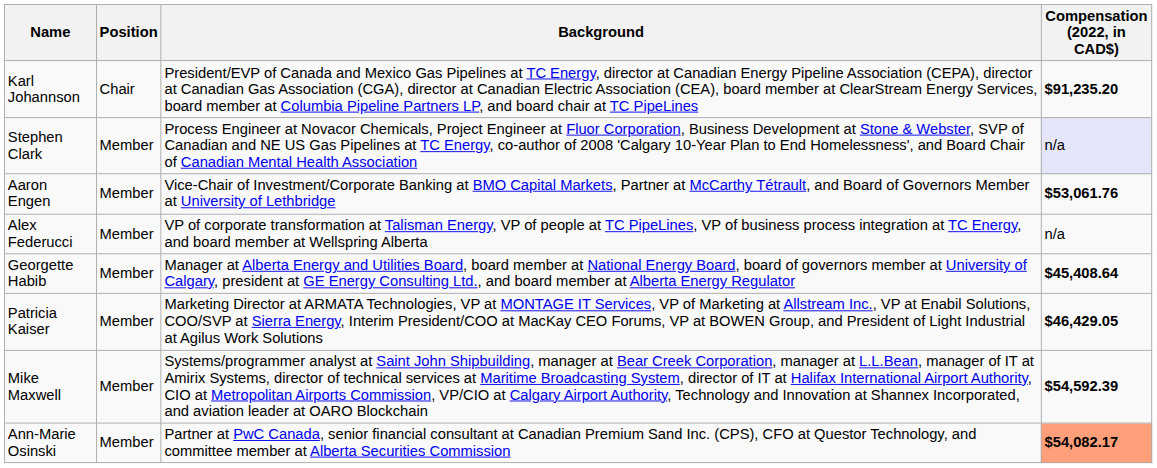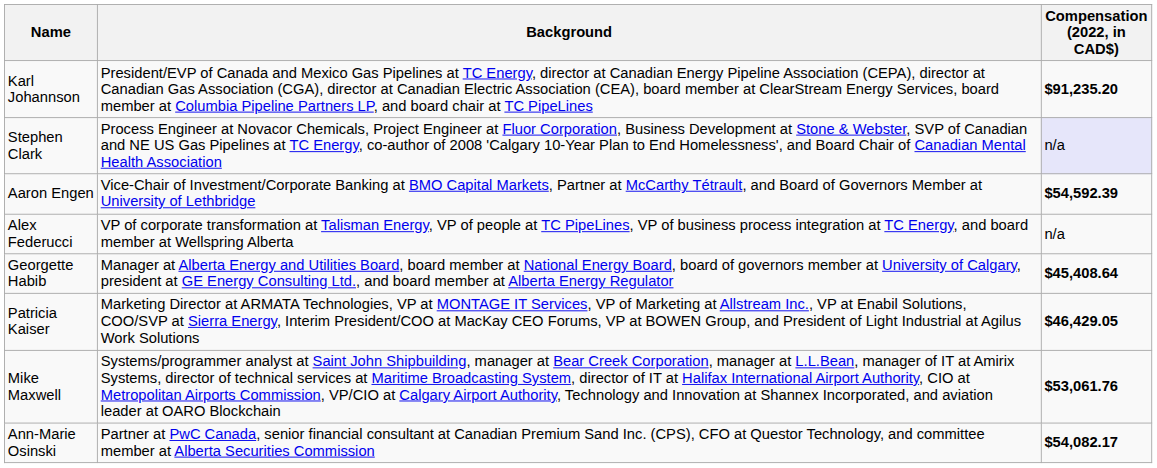 <table class="wikitable">
 <tr>
 <th>Name</th>
-<th>Position</th>
 <th>Background</th>
 <th>Compensation<br>(2022, in CAD$)</th>
 </tr>
 <tr>
 <td>Karl Johannson</td>
-<td>Chair</td>
 <td>President/EVP of Canada and Mexico Gas Pipelines at <a href='#'>TC Energy</a>, director at Canadian Energy Pipeline Association (CEPA), director at Canadian Gas Association (CGA), director at Canadian Electric Association (CEA), board member at ClearStream Energy Services, board member at <a href='#'>Columbia Pipeline Partners LP</a>, and board chair at <a href='#'>TC PipeLines</a></td>
 <td><strong>$91,235.20</strong></td>
 </tr>
 <tr>
 <td>Stephen Clark</td>
-<td>Member</td>
 <td>Process Engineer at Novacor Chemicals, Project Engineer at <a href='#'>Fluor Corporation</a>, Business Development at <a href='#'>Stone & Webster</a>, SVP of Canadian and NE US Gas Pipelines at <a href='#'>TC Energy</a>, co-author of 2008 'Calgary 10-Year Plan to End Homelessness', and Board Chair of <a href='#'>Canadian Mental Health Association</a></td>
 <td style="background: lavender;">n/a</td>
 </tr>
 <tr>
 <td>Aaron Engen</td>
-<td>Member</td>
 <td>Vice-Chair of Investment/Corporate Banking at <a href='#'>BMO Capital Markets</a>, Partner at <a href='#'>McCarthy Tétrault</a>, and Board of Governors Member at <a href='#'>University of Lethbridge</a></td>
-<td><strong>$53,061.76</strong></td>
+<td><strong>$54,592.39</strong></td>
 </tr>
 <tr>
 <td>Alex Federucci</td>
-<td>Member</td>
 <td>VP of corporate transformation at <a href='#'>Talisman Energy</a>, VP of people at <a href='#'>TC PipeLines</a>, VP of business process integration at <a href='#'>TC Energy</a>, and board member at Wellspring Alberta</td>
 <td>n/a</td>
 </tr>
 <tr>
 <td>Georgette Habib</td>
-<td>Member</td>
 <td>Manager at <a href='#'>Alberta Energy and Utilities Board</a>, board member at <a href='#'>National Energy Board</a>, board of governors member at <a href='#'>University of Calgary</a>, president at <a href='#'>GE Energy Consulting Ltd.</a>, and board member at <a href='#'>Alberta Energy Regulator</a></td>
 <td><strong>$45,408.64</strong></td>
 </tr>
 <tr>
 <td>Patricia Kaiser</td>
-<td>Member</td>
 <td>Marketing Director at ARMATA Technologies, VP at <a href='#'>MONTAGE IT Services</a>, VP of Marketing at <a href='#'>Allstream Inc.</a>, VP at Enabil Solutions, COO/SVP at <a href='#'>Sierra Energy</a>, Interim President/COO at MacKay CEO Forums, VP at BOWEN Group, and President of Light Industrial at Agilus Work Solutions</td>
 <td><strong>$46,429.05</strong></td>
 </tr>
 <tr>
 <td>Mike Maxwell</td>
-<td>Member</td>
 <td>Systems/programmer analyst at <a href='#'>Saint John Shipbuilding</a>, manager at <a href='#'>Bear Creek Corporation</a>, manager at <a href='#'>L.L.Bean</a>, manager of IT at Amirix Systems, director of technical services at <a href='#'>Maritime Broadcasting System</a>, director of IT at <a href='#'>Halifax International Airport Authority</a>, CIO at <a href='#'>Metropolitan Airports Commission</a>, VP/CIO at <a href='#'>Calgary Airport Authority</a>, Technology and Innovation at Shannex Incorporated, and aviation leader at OARO Blockchain</td>
-<td><strong>$54,592.39</strong></td>
+<td><strong>$53,061.76</strong></td>
 </tr>
 <tr>
 <td>Ann-Marie Osinski</td>
-<td>Member</td>
 <td>Partner at <a href='#'>PwC Canada</a>, senior financial consultant at Canadian Premium Sand Inc. (CPS), CFO at Questor Technology, and committee member at <a href='#'>Alberta Securities Commission</a></td>
-<td style="background: lightsalmon;"><strong>$54,082.17</strong></td>
+<td><strong>$54,082.17</strong></td>
 </tr>
 </table>
